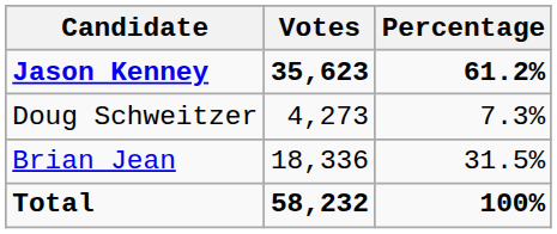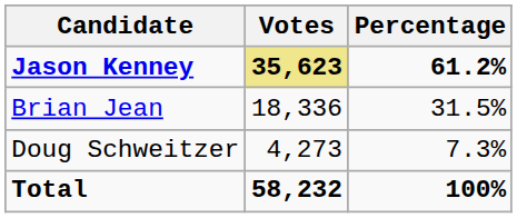 <table class="wikitable">
 <tr>
 <th>Candidate</th>
 <th>Votes</th>
 <th>Percentage</th>
 </tr>
 <tr>
 <td><strong><a href='#'>Jason Kenney</a></strong></td>
-<td style="text-align:right"><strong>35,623</strong></td>
+<td style="background: khaki; text-align:right"><strong>35,623</strong></td>
 <td style="text-align:right"><strong>61.2%</strong></td>
+</tr>
+<tr>
+<td><a href='#'>Brian Jean</a></td>
+<td style="text-align:right">18,336</td>
+<td style="text-align:right">31.5%</td>
 </tr>
 <tr>
 <td>Doug Schweitzer</td>
 <td style="text-align:right">4,273</td>
 <td style="text-align:right">7.3%</td>
 </tr>
 <tr>
-<td><a href='#'>Brian Jean</a></td>
-<td style="text-align:right">18,336</td>
-<td style="text-align:right">31.5%</td>
-</tr>
-<tr>
 <td><strong>Total</strong></td>
 <td style="text-align:right"><strong>58,232</strong></td>
 <td style="text-align:right"><strong>100%</strong></td>
 </tr>
 </table>
